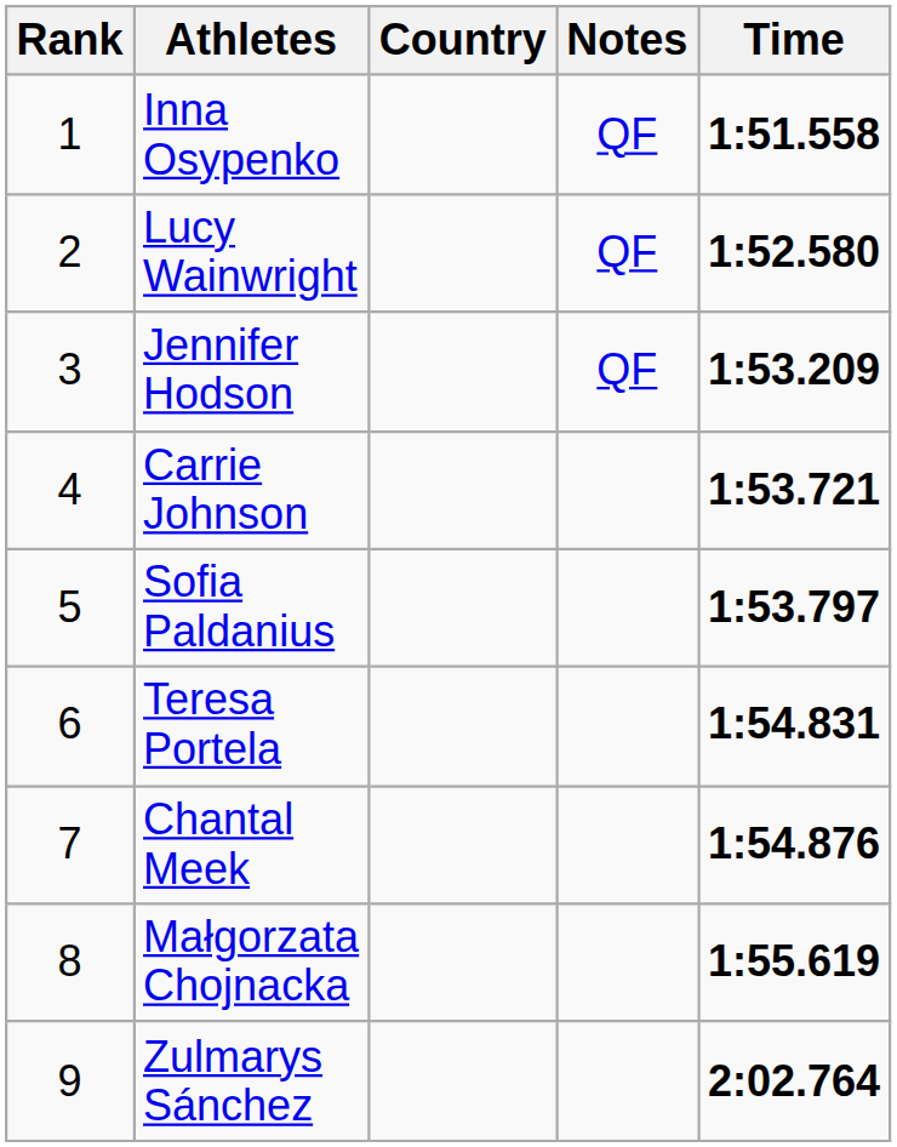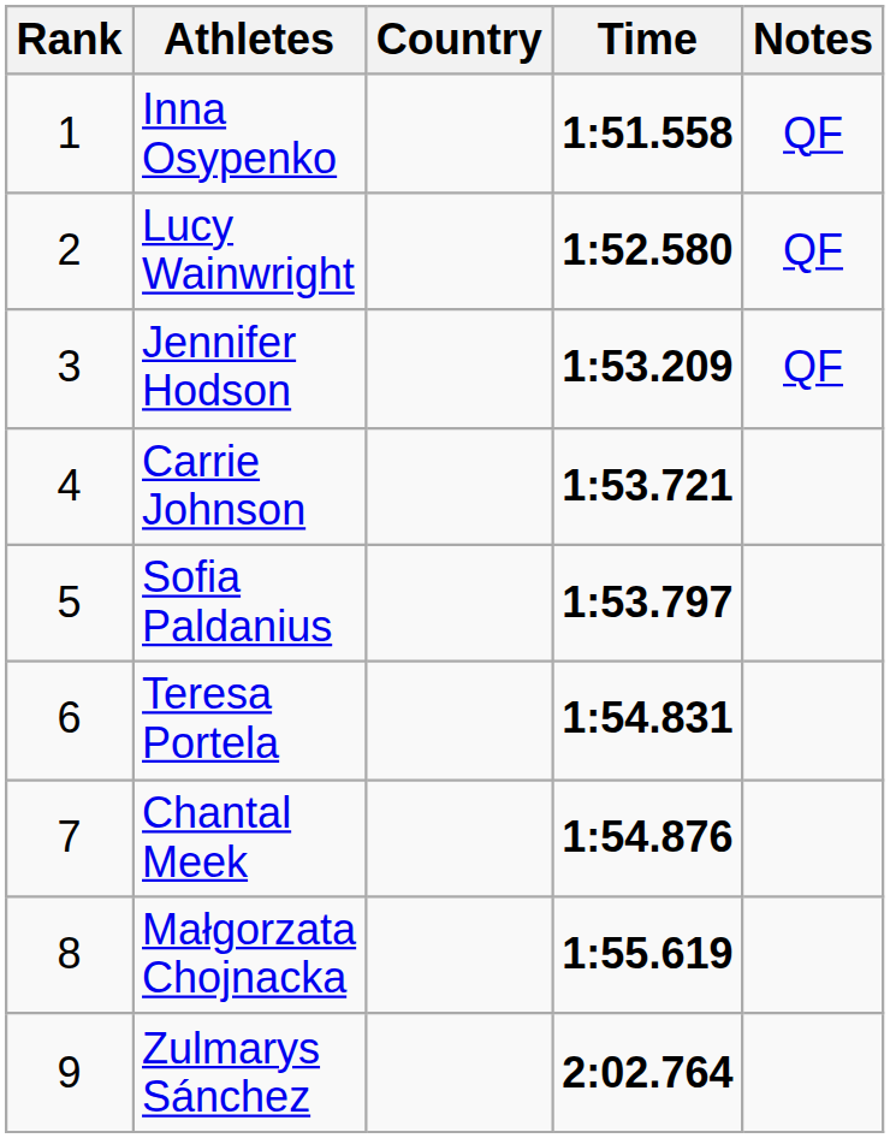 <table class="wikitable sortable" width=50% style="text-align:center">
 <tr>
 <th>Rank</th>
 <th>Athletes</th>
 <th>Country</th>
+<th>Time</th>
 <th>Notes</th>
-<th>Time</th>
 </tr>
 <tr>
 <td>1</td>
 <td align=left><a href='#'>Inna Osypenko</a></td>
 <td align=left></td>
+<td><strong>1:51.558</strong></td>
 <td><a href='#'>QF</a></td>
-<td><strong>1:51.558</strong></td>
 </tr>
 <tr>
 <td>2</td>
 <td align=left><a href='#'>Lucy Wainwright</a></td>
 <td align=left></td>
+<td><strong>1:52.580</strong></td>
 <td><a href='#'>QF</a></td>
-<td><strong>1:52.580</strong></td>
 </tr>
 <tr>
 <td>3</td>
 <td align=left><a href='#'>Jennifer Hodson</a></td>
 <td align=left></td>
+<td><strong>1:53.209</strong></td>
 <td><a href='#'>QF</a></td>
-<td><strong>1:53.209</strong></td>
 </tr>
 <tr>
 <td>4</td>
 <td align=left><a href='#'>Carrie Johnson</a></td>
 <td align=left></td>
+<td><strong>1:53.721</strong></td>
 <td></td>
-<td><strong>1:53.721</strong></td>
 </tr>
 <tr>
 <td>5</td>
 <td align=left><a href='#'>Sofia Paldanius</a></td>
 <td align=left></td>
+<td><strong>1:53.797</strong></td>
 <td></td>
-<td><strong>1:53.797</strong></td>
 </tr>
 <tr>
 <td>6</td>
 <td align=left><a href='#'>Teresa Portela</a></td>
 <td align=left></td>
+<td><strong>1:54.831</strong></td>
 <td></td>
-<td><strong>1:54.831</strong></td>
 </tr>
 <tr>
 <td>7</td>
 <td align=left><a href='#'>Chantal Meek</a></td>
 <td align=left></td>
+<td><strong>1:54.876</strong></td>
 <td></td>
-<td><strong>1:54.876</strong></td>
 </tr>
 <tr>
 <td>8</td>
 <td align=left><a href='#'>Małgorzata Chojnacka</a></td>
 <td align=left></td>
+<td><strong>1:55.619</strong></td>
 <td></td>
-<td><strong>1:55.619</strong></td>
 </tr>
 <tr>
 <td>9</td>
 <td align=left><a href='#'>Zulmarys Sánchez</a></td>
 <td align=left></td>
+<td><strong>2:02.764</strong></td>
 <td></td>
-<td><strong>2:02.764</strong></td>
 </tr>
 </table>
